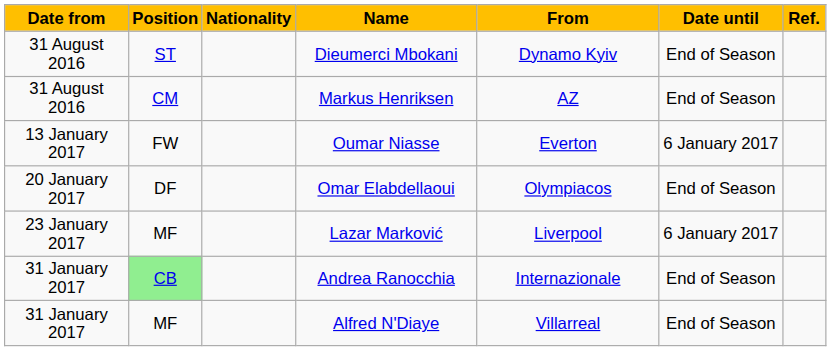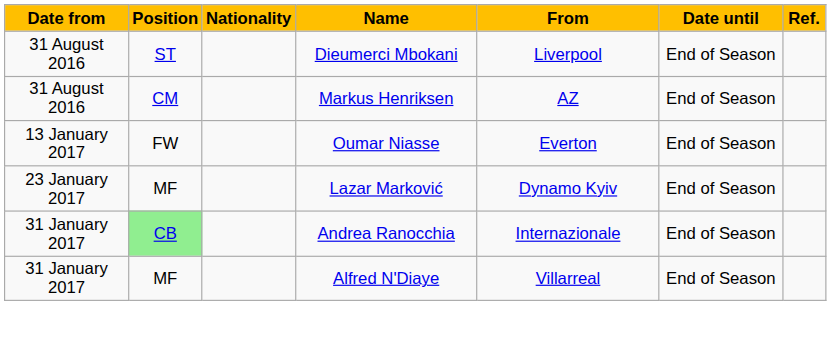 <table class="wikitable"  style="text-align:center; font-size:90%; ">
 <tr>
 <th style="background:#ffbf00; color:#000; width:100px;">Date from</th>
 <th style="background:#ffbf00; color:#000; width:50px;">Position</th>
 <th style="background:#ffbf00; color:#000; width:50px;">Nationality</th>
 <th style="background:#ffbf00; color:#000; width:150px;">Name</th>
 <th style="background:#ffbf00; color:#000; width:150px;">From</th>
 <th style="background:#ffbf00; color:#000; width:100px;">Date until</th>
 <th style="background:#ffbf00; color:#000; width:30px;">Ref.</th>
 </tr>
 <tr>
 <td>31 August 2016</td>
 <td><a href='#'>ST</a></td>
 <td></td>
 <td><a href='#'>Dieumerci Mbokani</a></td>
-<td><a href='#'>Dynamo Kyiv</a></td>
+<td><a href='#'>Liverpool</a></td>
 <td>End of Season</td>
 <td></td>
 </tr>
 <tr>
 <td>31 August 2016</td>
 <td><a href='#'>CM</a></td>
 <td></td>
 <td><a href='#'>Markus Henriksen</a></td>
 <td><a href='#'>AZ</a></td>
 <td>End of Season</td>
 <td></td>
 </tr>
 <tr>
 <td>13 January 2017</td>
 <td>FW</td>
 <td></td>
 <td><a href='#'>Oumar Niasse</a></td>
 <td><a href='#'>Everton</a></td>
-<td>6 January 2017 </td>
-<td></td>
-</tr>
-<tr>
-<td>20 January 2017</td>
-<td>DF</td>
-<td></td>
-<td><a href='#'>Omar Elabdellaoui</a></td>
-<td><a href='#'>Olympiacos</a></td>
 <td>End of Season</td>
 <td></td>
 </tr>
 <tr>
 <td>23 January 2017</td>
 <td>MF</td>
 <td></td>
 <td><a href='#'>Lazar Marković</a></td>
-<td><a href='#'>Liverpool</a></td>
-<td>6 January 2017 </td>
+<td><a href='#'>Dynamo Kyiv</a></td>
+<td>End of Season</td>
 <td></td>
 </tr>
 <tr>
 <td>31 January 2017</td>
 <td style="background: lightgreen;"><a href='#'>CB</a></td>
 <td></td>
 <td><a href='#'>Andrea Ranocchia</a></td>
 <td><a href='#'>Internazionale</a></td>
 <td>End of Season</td>
 <td></td>
 </tr>
 <tr>
 <td>31 January 2017</td>
 <td>MF</td>
 <td></td>
 <td><a href='#'>Alfred N'Diaye</a></td>
 <td><a href='#'>Villarreal</a></td>
 <td>End of Season</td>
 <td></td>
 </tr>
 </table>
